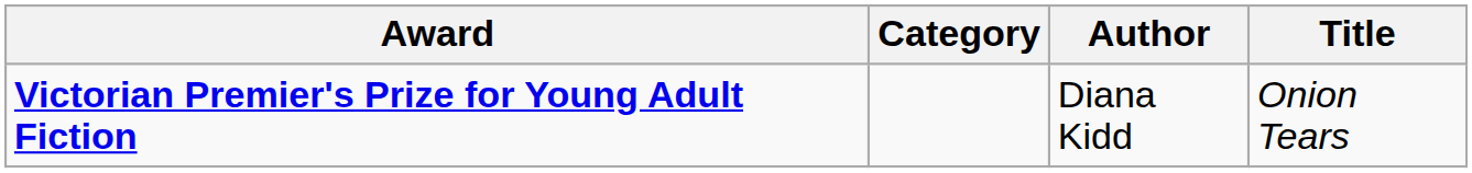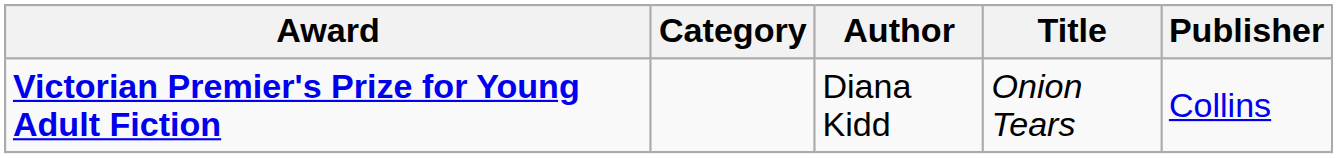 <table class="wikitable" width=100%>
 <tr>
 <th>Award</th>
 <th>Category</th>
 <th>Author</th>
 <th>Title</th>
+<th>Publisher</th>
 </tr>
 <tr>
 <td><strong><a href='#'>Victorian Premier's Prize for Young Adult Fiction</a></strong></td>
 <td></td>
 <td>Diana Kidd</td>
 <td><em>Onion Tears</em></td>
+<td><a href='#'>Collins</a></td>
 </tr>
 </table>
